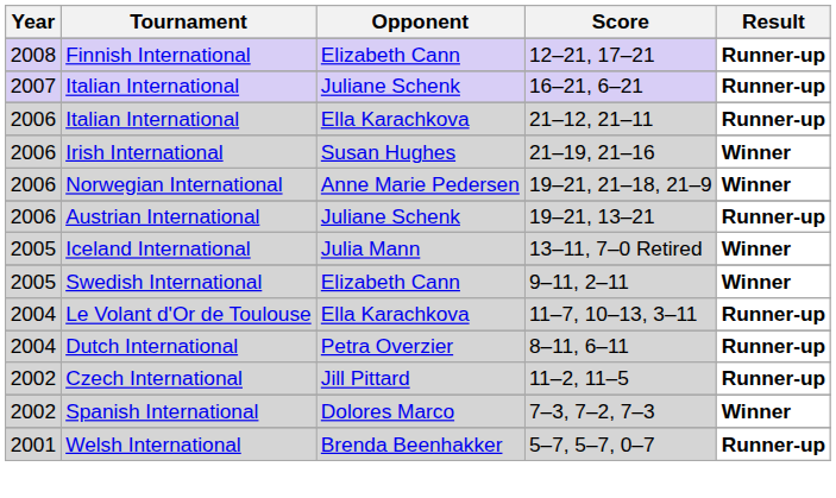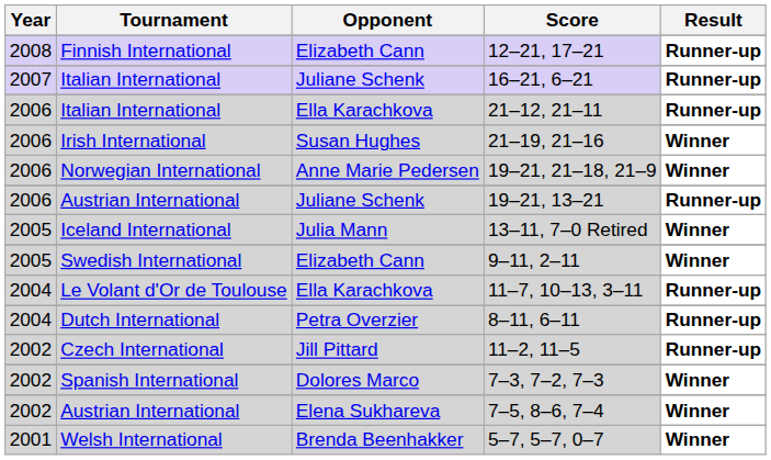 <table class="sortable wikitable" style="font-size: 90%;">
 <tr>
 <th>Year</th>
 <th>Tournament</th>
 <th>Opponent</th>
 <th>Score</th>
 <th>Result</th>
 </tr>
 <tr>
 </tr>
 <tr style="background:#D8CEF6">
 <td align="center">2008</td>
 <td align="left"><a href='#'>Finnish International</a></td>
 <td align="left"> <a href='#'>Elizabeth Cann</a></td>
 <td align="left">12–21, 17–21</td>
 <td style="text-align:left; background:white"> <strong>Runner-up</strong></td>
 </tr>
 <tr>
 </tr>
 <tr style="background:#D8CEF6">
 <td align="center">2007</td>
 <td align="left"><a href='#'>Italian International</a></td>
 <td align="left"> <a href='#'>Juliane Schenk</a></td>
 <td align="left">16–21, 6–21</td>
 <td style="text-align:left; background:white"> <strong>Runner-up</strong></td>
 </tr>
 <tr>
 </tr>
 <tr style="background:#D5D5D5">
 <td align="center">2006</td>
 <td align="left"><a href='#'>Italian International</a></td>
 <td align="left"> <a href='#'>Ella Karachkova</a></td>
 <td align="left">21–12, 21–11</td>
 <td style="text-align:left; background:white"> <strong>Runner-up</strong></td>
 </tr>
 <tr>
 </tr>
 <tr style="background:#D5D5D5">
 <td align="center">2006</td>
 <td align="left"><a href='#'>Irish International</a></td>
 <td align="left"> <a href='#'>Susan Hughes</a></td>
 <td align="left">21–19, 21–16</td>
 <td style="text-align:left; background:white"> <strong>Winner</strong></td>
 </tr>
 <tr>
 </tr>
 <tr style="background:#D5D5D5">
 <td align="center">2006</td>
 <td align="left"><a href='#'>Norwegian International</a></td>
 <td align="left"> <a href='#'>Anne Marie Pedersen</a></td>
 <td align="left">19–21, 21–18, 21–9</td>
 <td style="text-align:left; background:white"> <strong>Winner</strong></td>
 </tr>
 <tr>
 </tr>
 <tr style="background:#D5D5D5">
 <td align="center">2006</td>
 <td align="left"><a href='#'>Austrian International</a></td>
 <td align="left"> <a href='#'>Juliane Schenk</a></td>
 <td align="left">19–21, 13–21</td>
 <td style="text-align:left; background:white"> <strong>Runner-up</strong></td>
 </tr>
 <tr>
 </tr>
 <tr style="background:#D5D5D5">
 <td align="center">2005</td>
 <td align="left"><a href='#'>Iceland International</a></td>
 <td align="left"> <a href='#'>Julia Mann</a></td>
 <td align="left">13–11, 7–0 Retired</td>
 <td style="text-align:left; background:white"> <strong>Winner</strong></td>
 </tr>
 <tr>
 </tr>
 <tr style="background:#D5D5D5">
 <td align="center">2005</td>
 <td align="left"><a href='#'>Swedish International</a></td>
 <td align="left"> <a href='#'>Elizabeth Cann</a></td>
 <td align="left">9–11, 2–11</td>
 <td style="text-align:left; background:white"> <strong>Winner</strong></td>
 </tr>
 <tr>
 </tr>
 <tr style="background:#D5D5D5">
 <td align="center">2004</td>
 <td align="left"><a href='#'>Le Volant d'Or de Toulouse</a></td>
 <td align="left"> <a href='#'>Ella Karachkova</a></td>
 <td align="left">11–7, 10–13, 3–11</td>
 <td style="text-align:left; background:white"> <strong>Runner-up</strong></td>
 </tr>
 <tr>
 </tr>
 <tr style="background:#D5D5D5">
 <td align="center">2004</td>
 <td align="left"><a href='#'>Dutch International</a></td>
 <td align="left"> <a href='#'>Petra Overzier</a></td>
 <td align="left">8–11, 6–11</td>
 <td style="text-align:left; background:white"> <strong>Runner-up</strong></td>
 </tr>
 <tr>
 </tr>
 <tr style="background:#D5D5D5">
 <td align="center">2002</td>
 <td align="left"><a href='#'>Czech International</a></td>
 <td align="left"> <a href='#'>Jill Pittard</a></td>
 <td align="left">11–2, 11–5</td>
 <td style="text-align:left; background:white"> <strong>Runner-up</strong></td>
 </tr>
 <tr>
 </tr>
 <tr style="background:#D5D5D5">
 <td align="center">2002</td>
 <td align="left"><a href='#'>Spanish International</a></td>
 <td align="left"> <a href='#'>Dolores Marco</a></td>
 <td align="left">7–3, 7–2, 7–3</td>
 <td style="text-align:left; background:white"> <strong>Winner</strong></td>
 </tr>
 <tr>
 </tr>
+<tr style="background:#D5D5D5">
+<td align="center">2002</td>
+<td align="left"><a href='#'>Austrian International</a></td>
+<td align="left"> <a href='#'>Elena Sukhareva</a></td>
+<td align="left">7–5, 8–6, 7–4</td>
+<td style="text-align:left; background:white"> <strong>Winner</strong></td>
+</tr>
 <tr>
 </tr>
 <tr style="background:#D5D5D5">
 <td align="center">2001</td>
 <td align="left"><a href='#'>Welsh International</a></td>
 <td align="left"> <a href='#'>Brenda Beenhakker</a></td>
 <td align="left">5–7, 5–7, 0–7</td>
-<td style="text-align:left; background:white"> <strong>Runner-up</strong></td>
+<td style="text-align:left; background:white"> <strong>Winner</strong></td>
 </tr>
 </table>
